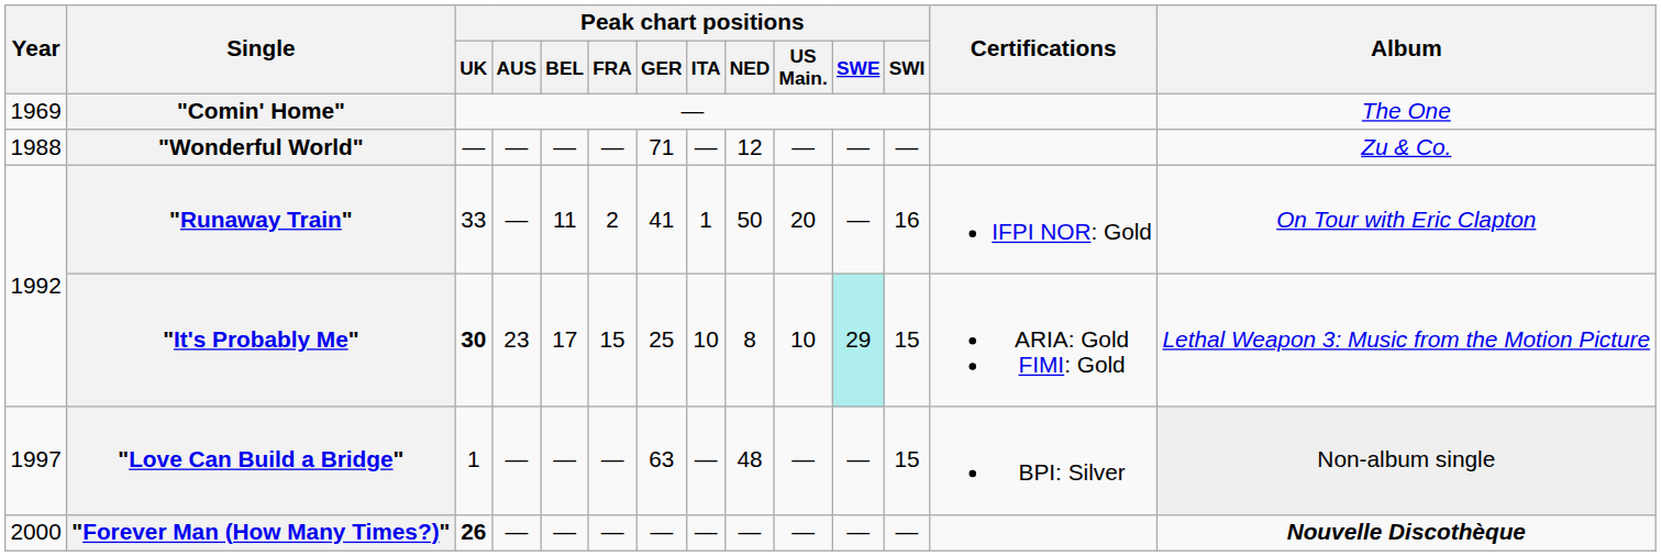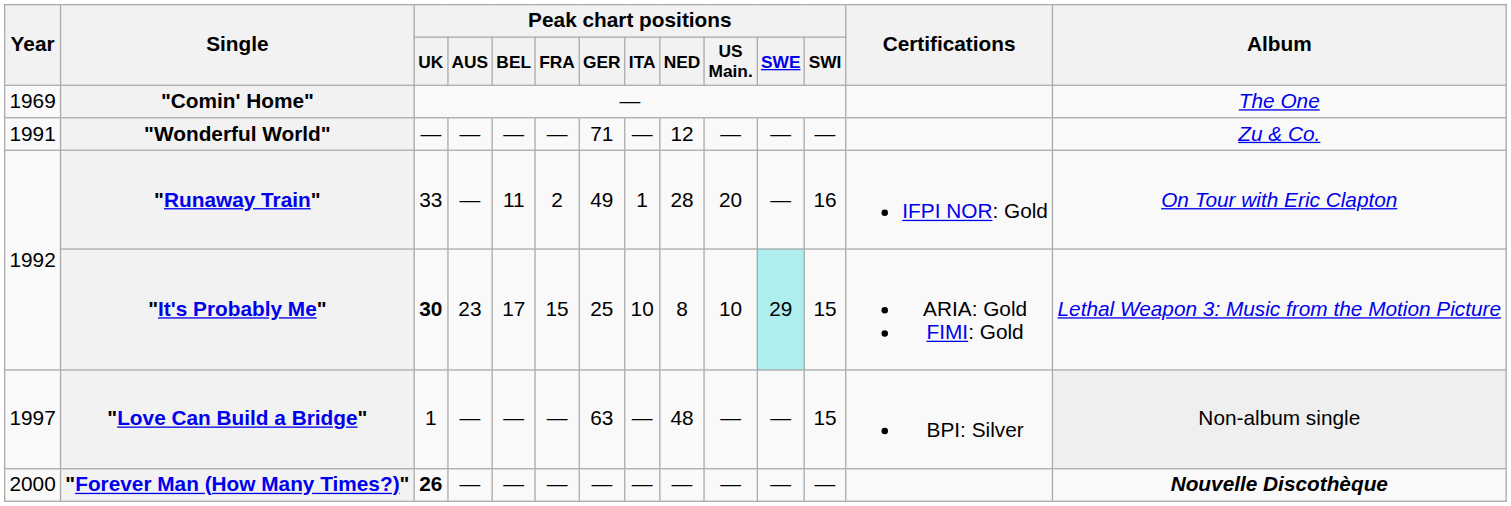 <table class="wikitable plainrowheaders" style="text-align:center;">
 <tr>
 <th rowspan="2">Year</th>
 <th rowspan="2">Single</th>
 <th colspan="10">Peak chart positions</th>
 <th rowspan="2">Certifications<br></th>
 <th rowspan="2">Album</th>
 </tr>
 <tr style="font-size:smaller;">
 <th>UK<br></th>
 <th>AUS<br></th>
 <th>BEL<br></th>
 <th>FRA<br></th>
 <th>GER<br></th>
 <th>ITA<br></th>
 <th>NED<br></th>
 <th>US<br>Main.<br></th>
 <th><a href='#'>SWE</a><br></th>
 <th>SWI<br></th>
 </tr>
 <tr>
 <td>1969</td>
 <th scope="row">"Comin' Home"<br></th>
 <td colspan="10">—</td>
 <td></td>
 <td><em><a href='#'>The One</a></em></td>
 </tr>
 <tr>
-<td>1988</td>
+<td>1991</td>
 <th scope="row">"Wonderful World"<br></th>
 <td>—</td>
 <td>—</td>
 <td>—</td>
 <td>—</td>
 <td>71</td>
 <td>—</td>
 <td>12</td>
 <td>—</td>
 <td>—</td>
 <td>—</td>
 <td></td>
 <td><em><a href='#'>Zu & Co.</a></em></td>
 </tr>
 <tr>
 <td rowspan="2">1992</td>
 <th scope="row">"<a href='#'>Runaway Train</a>"<br></th>
 <td>33</td>
 <td>—</td>
 <td>11</td>
 <td>2</td>
-<td>41</td>
+<td>49</td>
 <td>1</td>
-<td>50</td>
+<td>28</td>
 <td>20</td>
 <td>—</td>
 <td>16</td>
 <td><br><ul><li><a href='#'>IFPI NOR</a>: Gold</li></ul></td>
 <td><em><a href='#'>On Tour with Eric Clapton</a></em></td>
 </tr>
 <tr>
 <th scope="row">"<a href='#'>It's Probably Me</a>"<br></th>
 <td><strong>30</strong></td>
 <td>23</td>
 <td>17</td>
 <td>15</td>
 <td>25</td>
 <td>10</td>
 <td>8</td>
 <td>10</td>
 <td style="background: paleturquoise;">29</td>
 <td>15</td>
 <td><br><ul><li>ARIA: Gold</li><li><a href='#'>FIMI</a>: Gold</li></ul></td>
 <td><em><a href='#'>Lethal Weapon 3: Music from the Motion Picture</a></em></td>
 </tr>
 <tr>
 <td>1997</td>
 <th scope="row">"<a href='#'>Love Can Build a Bridge</a>"<br></th>
 <td>1</td>
 <td>—</td>
 <td>—</td>
 <td>—</td>
 <td>63</td>
 <td>—</td>
 <td>48</td>
 <td>—</td>
 <td>—</td>
 <td>15</td>
 <td><br><ul><li>BPI: Silver</li></ul></td>
 <td bgcolor="#efefef"><span>Non-album single</span></td>
 </tr>
 <tr>
 <td>2000</td>
 <th scope="row">"<a href='#'>Forever Man (How Many Times?)</a>"<br></th>
 <td><strong>26</strong></td>
 <td>—</td>
 <td>—</td>
 <td>—</td>
 <td>—</td>
 <td>—</td>
 <td>—</td>
 <td>—</td>
 <td>—</td>
 <td>—</td>
 <td></td>
 <td><strong><em>Nouvelle Discothèque</em></strong></td>
 </tr>
 </table>
